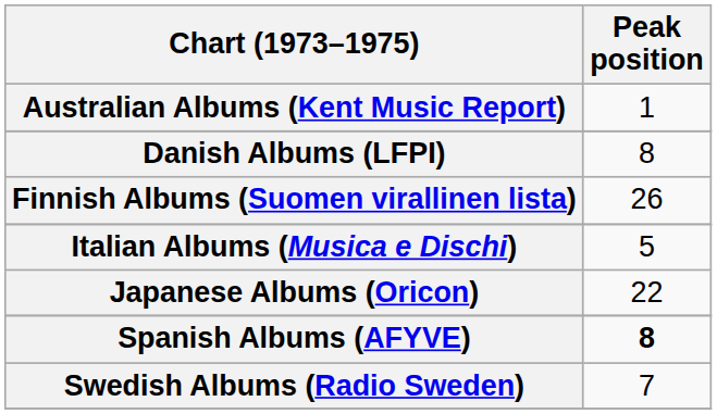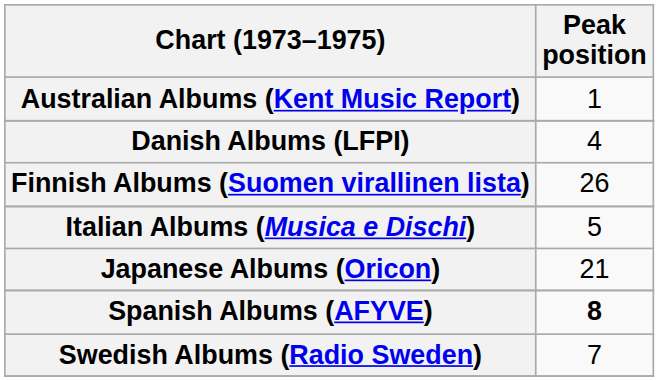 <table class="wikitable sortable plainrowheaders" style="text-align:center">
 <tr>
 <th scope="col">Chart (1973–1975)</th>
 <th scope="col">Peak<br>position</th>
 </tr>
 <tr>
 <th scope="row">Australian Albums (<a href='#'>Kent Music Report</a>)</th>
 <td>1</td>
 </tr>
 <tr>
 </tr>
 <tr>
 <th scope="row">Danish Albums (LFPI)</th>
-<td>8</td>
+<td>4</td>
 </tr>
 <tr>
 <th scope="row">Finnish Albums (<a href='#'>Suomen virallinen lista</a>)</th>
 <td>26</td>
 </tr>
 <tr>
 </tr>
 <tr>
 <th scope="row">Italian Albums (<em><a href='#'>Musica e Dischi</a></em>)</th>
 <td align="center">5</td>
 </tr>
 <tr>
 <th scope="row">Japanese Albums (<a href='#'>Oricon</a>)</th>
-<td>22</td>
+<td>21</td>
 </tr>
 <tr>
 </tr>
 <tr>
 </tr>
 <tr>
 <th scope="row">Spanish Albums (<a href='#'>AFYVE</a>)</th>
 <td><strong>8</strong></td>
 </tr>
 <tr>
 <th scope="row">Swedish Albums (<a href='#'>Radio Sweden</a>)</th>
 <td>7</td>
 </tr>
 <tr>
 </tr>
 <tr>
 </tr>
 </table>
